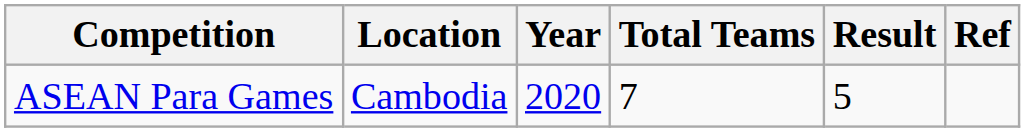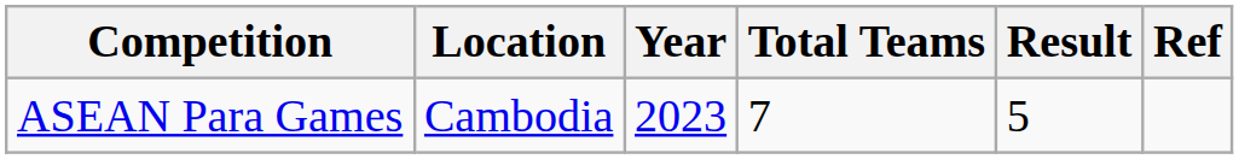 <table class="wikitable">
 <tr>
 <th>Competition</th>
 <th>Location</th>
 <th>Year</th>
 <th>Total Teams</th>
 <th>Result</th>
 <th>Ref</th>
 </tr>
 <tr>
 <td><a href='#'>ASEAN Para Games</a></td>
 <td><a href='#'>Cambodia</a></td>
-<td><a href='#'>2020</a></td>
+<td><a href='#'>2023</a></td>
 <td>7</td>
 <td>5</td>
 <td></td>
 </tr>
 </table>
